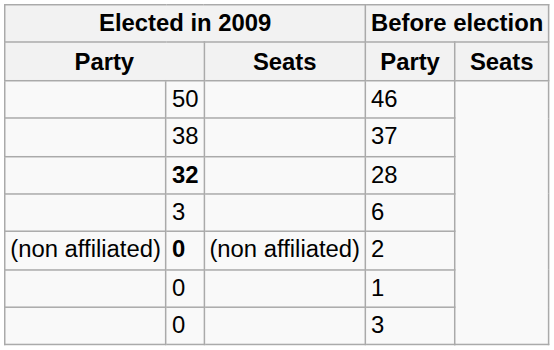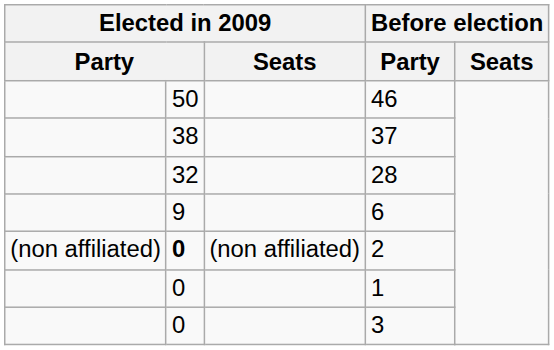 <table class="wikitable">
 <tr>
 <th colspan=3>Elected in 2009</th>
 <th colspan=3>Before election</th>
 </tr>
 <tr>
 <th colspan=2>Party</th>
 <th>Seats</th>
 <th colspan=2>Party</th>
 <th>Seats</th>
 </tr>
 <tr>
 <td></td>
 <td>50</td>
 <td></td>
 <td>46</td>
 </tr>
 <tr>
 <td></td>
 <td>38</td>
 <td></td>
 <td>37</td>
 </tr>
 <tr>
 <td></td>
-<td><strong>32</strong></td>
+<td>32</td>
 <td></td>
 <td>28</td>
 </tr>
 <tr>
 <td></td>
-<td>3</td>
+<td>9</td>
 <td></td>
 <td>6</td>
 </tr>
 <tr>
 <td> (non affiliated)</td>
 <td><strong>0</strong></td>
 <td> (non affiliated)</td>
 <td>2</td>
 </tr>
 <tr>
 <td></td>
 <td>0</td>
 <td></td>
 <td>1</td>
 </tr>
 <tr>
 <td></td>
 <td>0</td>
 <td></td>
 <td>3</td>
 </tr>
 </table>
